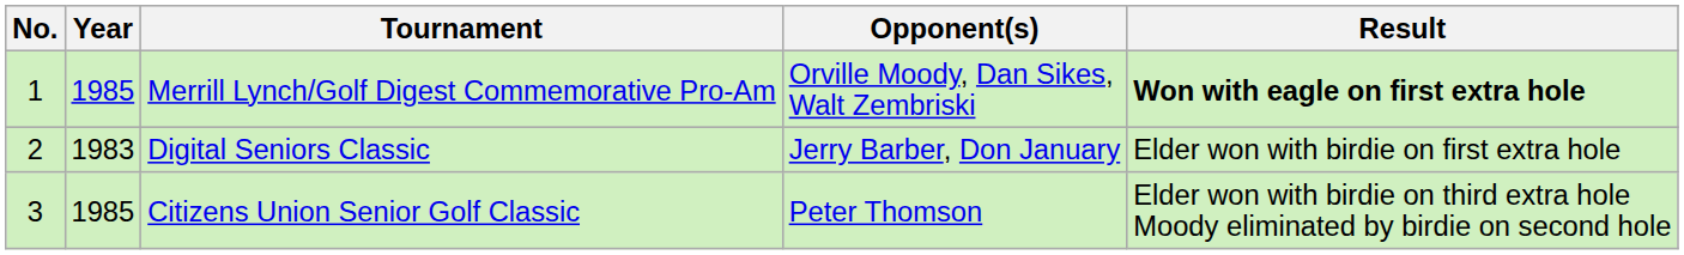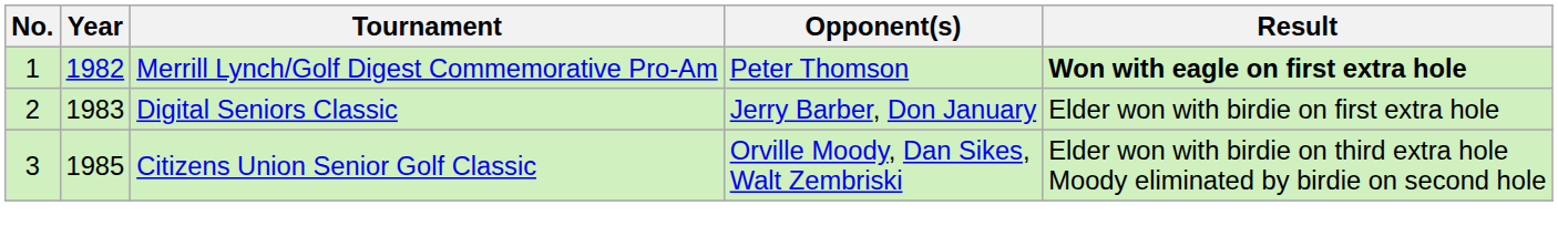 <table class="wikitable" style="font-size:95%;">
 <tr>
 <th>No.</th>
 <th>Year</th>
 <th>Tournament</th>
 <th>Opponent(s)</th>
 <th>Result</th>
 </tr>
 <tr style="background:#D0F0C0;">
 <td align=center>1</td>
-<td><a href='#'>1985</a></td>
+<td><a href='#'>1982</a></td>
 <td><a href='#'>Merrill Lynch/Golf Digest Commemorative Pro-Am</a></td>
-<td> <a href='#'>Orville Moody</a>,  <a href='#'>Dan Sikes</a>,<br> <a href='#'>Walt Zembriski</a></td>
+<td> <a href='#'>Peter Thomson</a></td>
 <td><strong>Won with eagle on first extra hole</strong></td>
 </tr>
 <tr style="background:#D0F0C0;">
 <td align=center>2</td>
 <td>1983</td>
 <td><a href='#'>Digital Seniors Classic</a></td>
 <td> <a href='#'>Jerry Barber</a>,  <a href='#'>Don January</a></td>
 <td>Elder won with birdie on first extra hole</td>
 </tr>
 <tr style="background:#D0F0C0;">
 <td align=center>3</td>
 <td>1985</td>
 <td><a href='#'>Citizens Union Senior Golf Classic</a></td>
-<td> <a href='#'>Peter Thomson</a></td>
+<td> <a href='#'>Orville Moody</a>,  <a href='#'>Dan Sikes</a>,<br> <a href='#'>Walt Zembriski</a></td>
 <td>Elder won with birdie on third extra hole<br>Moody eliminated by birdie on second hole</td>
 </tr>
 </table>
